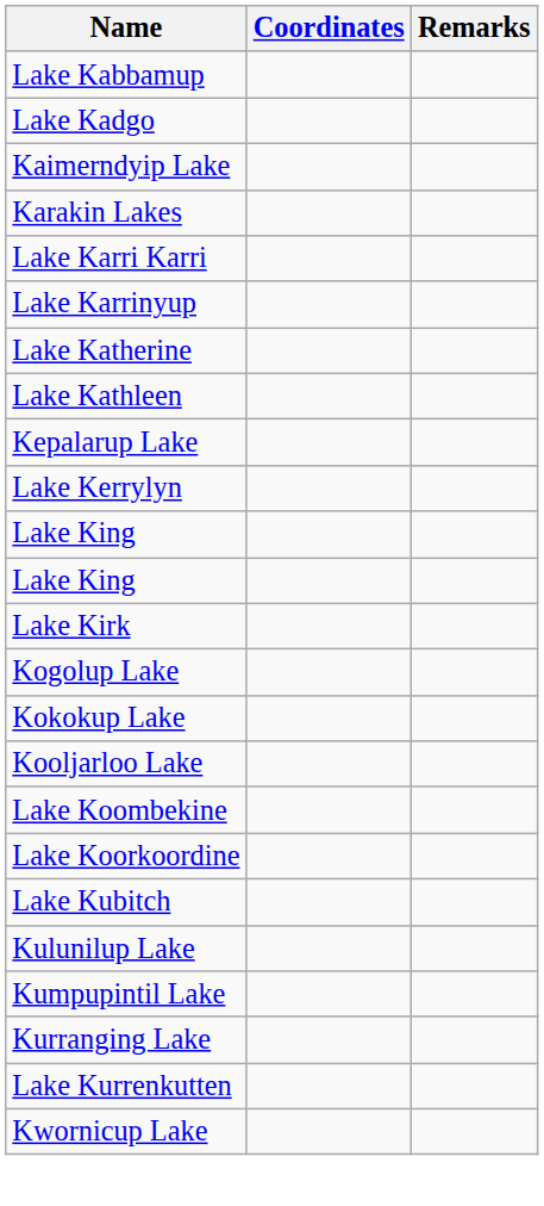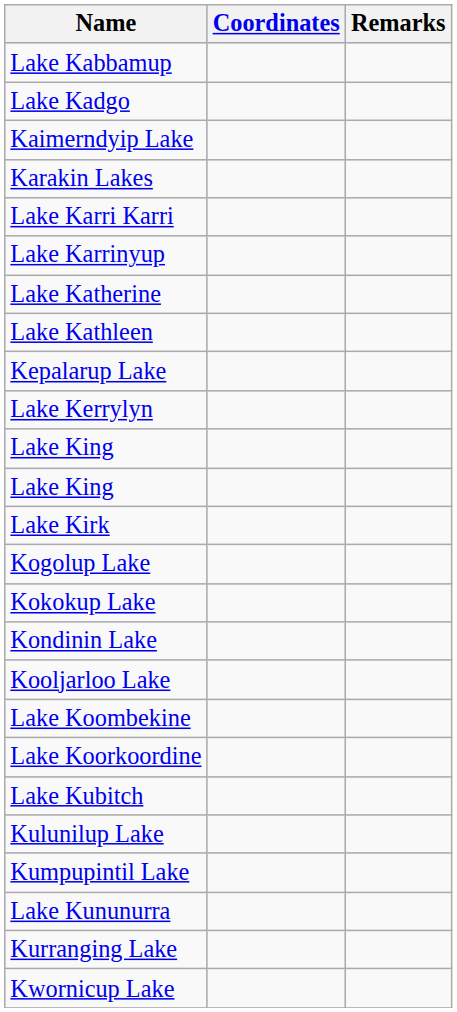 <table class="wikitable">
 <tr>
 <th>Name</th>
 <th><a href='#'>Coordinates</a></th>
 <th>Remarks</th>
 </tr>
 <tr>
 <td><a href='#'>Lake Kabbamup</a></td>
 <td></td>
 <td></td>
 </tr>
 <tr>
 <td><a href='#'>Lake Kadgo</a></td>
 <td></td>
 <td></td>
 </tr>
 <tr>
 <td><a href='#'>Kaimerndyip Lake</a></td>
 <td></td>
 <td></td>
 </tr>
 <tr>
 <td><a href='#'>Karakin Lakes</a></td>
 <td></td>
 <td></td>
 </tr>
 <tr>
 <td><a href='#'>Lake Karri Karri</a></td>
 <td></td>
 <td></td>
 </tr>
 <tr>
 <td><a href='#'>Lake Karrinyup</a></td>
 <td></td>
 <td></td>
 </tr>
 <tr>
 <td><a href='#'>Lake Katherine</a></td>
 <td></td>
 <td></td>
 </tr>
 <tr>
 <td><a href='#'>Lake Kathleen</a></td>
 <td></td>
 <td></td>
 </tr>
 <tr>
 <td><a href='#'>Kepalarup Lake</a></td>
 <td></td>
 <td></td>
 </tr>
 <tr>
 <td><a href='#'>Lake Kerrylyn</a></td>
 <td></td>
 <td></td>
 </tr>
 <tr>
 <td><a href='#'>Lake King</a></td>
 <td></td>
 <td></td>
 </tr>
 <tr>
 <td><a href='#'>Lake King</a></td>
 <td></td>
 <td></td>
 </tr>
 <tr>
 <td><a href='#'>Lake Kirk</a></td>
 <td></td>
 <td></td>
 </tr>
 <tr>
 <td><a href='#'>Kogolup Lake</a></td>
 <td></td>
 <td></td>
 </tr>
 <tr>
 <td><a href='#'>Kokokup Lake</a></td>
 <td></td>
 <td></td>
 </tr>
 <tr>
+<td><a href='#'>Kondinin Lake</a></td>
+<td></td>
+<td></td>
+</tr>
+<tr>
 <td><a href='#'>Kooljarloo Lake</a></td>
 <td></td>
 <td></td>
 </tr>
 <tr>
 <td><a href='#'>Lake Koombekine</a></td>
 <td></td>
 <td></td>
 </tr>
 <tr>
 <td><a href='#'>Lake Koorkoordine</a></td>
 <td></td>
 <td></td>
 </tr>
 <tr>
 <td><a href='#'>Lake Kubitch</a></td>
 <td></td>
 <td></td>
 </tr>
 <tr>
 <td><a href='#'>Kulunilup Lake</a></td>
 <td></td>
 <td></td>
 </tr>
 <tr>
 <td><a href='#'>Kumpupintil Lake</a></td>
 <td></td>
 <td></td>
 </tr>
 <tr>
-<td><a href='#'>Kurranging Lake</a></td>
+<td><a href='#'>Lake Kununurra</a></td>
 <td></td>
 <td></td>
 </tr>
 <tr>
-<td><a href='#'>Lake Kurrenkutten</a></td>
+<td><a href='#'>Kurranging Lake</a></td>
 <td></td>
 <td></td>
 </tr>
 <tr>
 <td><a href='#'>Kwornicup Lake</a></td>
 <td></td>
 <td></td>
 </tr>
 </table>
